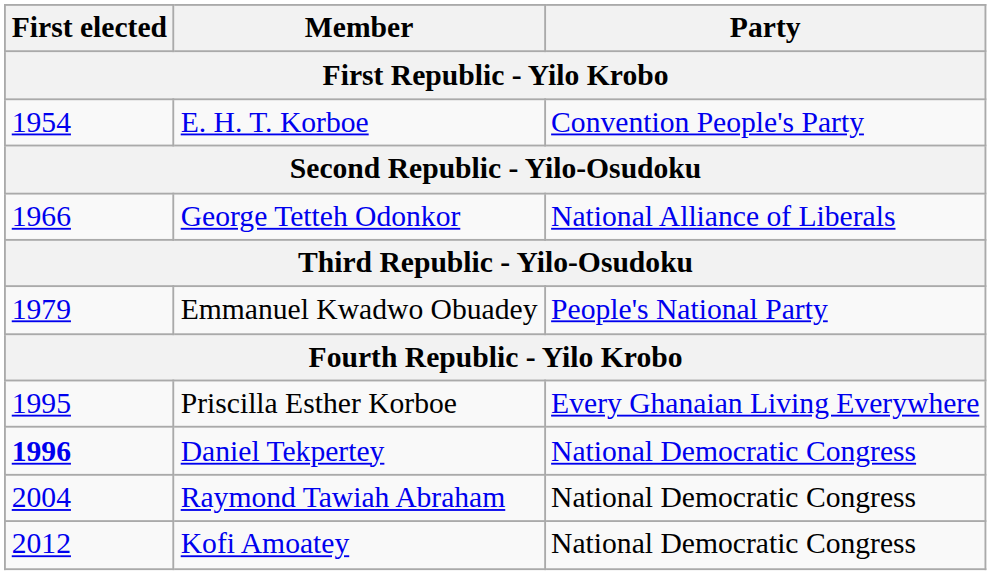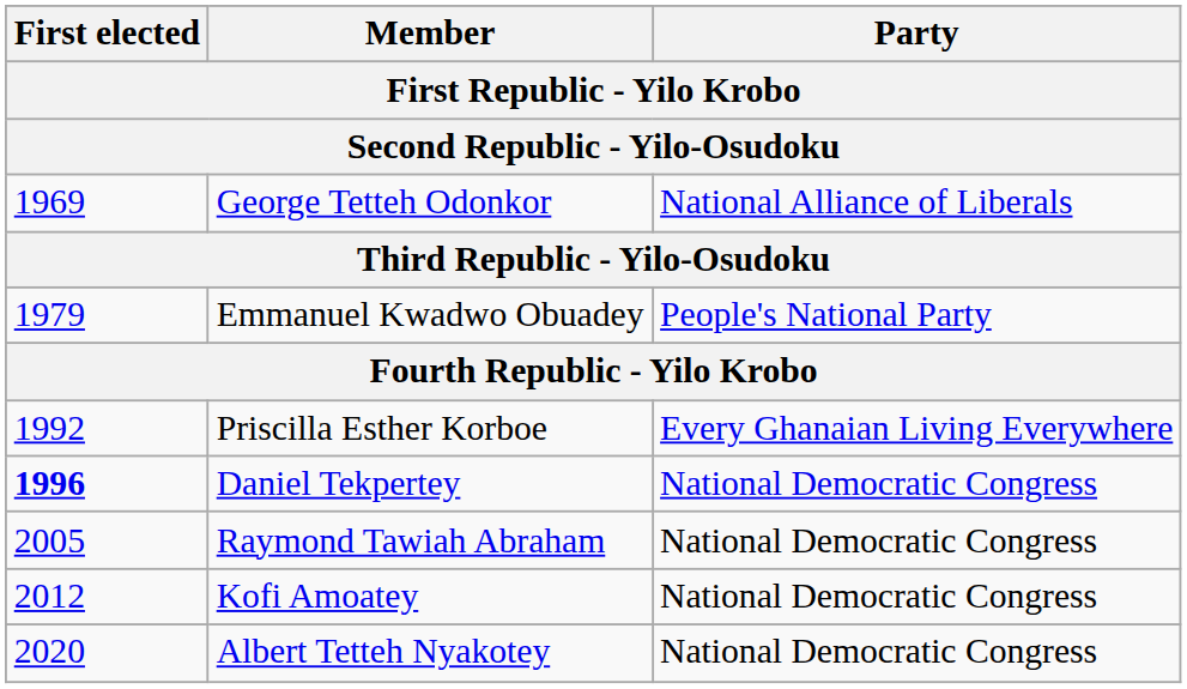 <table class="wikitable">
 <tr>
 <th>First elected</th>
 <th>Member</th>
 <th>Party</th>
 </tr>
 <tr>
 <th colspan=3>First Republic - Yilo Krobo</th>
 </tr>
 <tr>
-<td><a href='#'>1954</a></td>
-<td><a href='#'>E. H. T. Korboe</a></td>
-<td><a href='#'>Convention People's Party</a></td>
-</tr>
-<tr>
 <th colspan=3>Second Republic - Yilo-Osudoku</th>
 </tr>
 <tr>
-<td><a href='#'>1966</a></td>
+<td><a href='#'>1969</a></td>
 <td><a href='#'>George Tetteh Odonkor</a></td>
 <td><a href='#'>National Alliance of Liberals</a></td>
 </tr>
 <tr>
 <th colspan=3>Third Republic - Yilo-Osudoku</th>
 </tr>
 <tr>
 <td><a href='#'>1979</a></td>
 <td>Emmanuel Kwadwo Obuadey</td>
 <td><a href='#'>People's National Party</a></td>
 </tr>
 <tr>
 <th colspan=3>Fourth Republic - Yilo Krobo</th>
 </tr>
 <tr>
-<td><a href='#'>1995</a></td>
+<td><a href='#'>1992</a></td>
 <td>Priscilla Esther Korboe</td>
 <td><a href='#'>Every Ghanaian Living Everywhere</a></td>
 </tr>
 <tr>
 <td><strong><a href='#'>1996</a></strong></td>
 <td><a href='#'>Daniel Tekpertey</a></td>
 <td><a href='#'>National Democratic Congress</a></td>
 </tr>
 <tr>
-<td><a href='#'>2004</a></td>
+<td><a href='#'>2005</a></td>
 <td><a href='#'>Raymond Tawiah Abraham</a></td>
 <td>National Democratic Congress</td>
 </tr>
 <tr>
 <td><a href='#'>2012</a></td>
 <td><a href='#'>Kofi Amoatey</a></td>
 <td>National Democratic Congress</td>
 </tr>
+<tr>
+<td><a href='#'>2020</a></td>
+<td><a href='#'>Albert Tetteh Nyakotey</a></td>
+<td>National Democratic Congress</td>
+</tr>
 </table>
